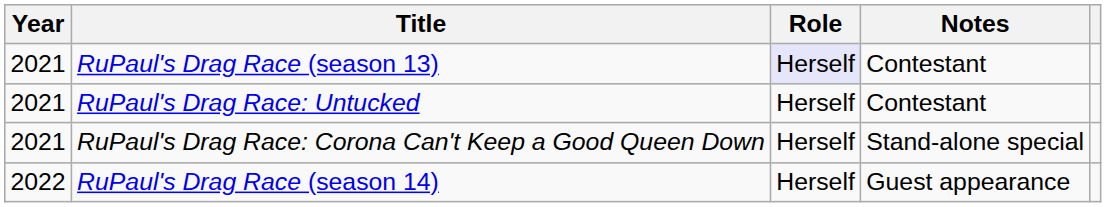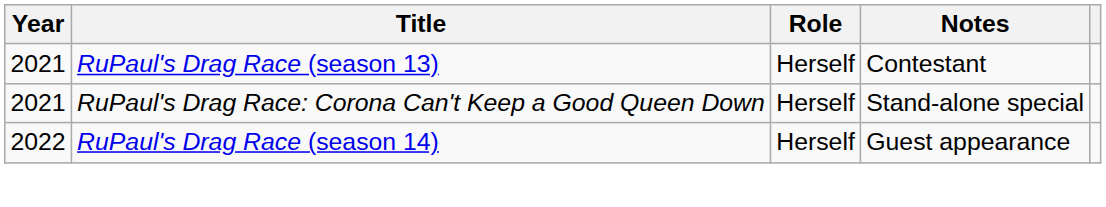 <table class="wikitable">
 <tr>
 <th>Year</th>
 <th>Title</th>
 <th>Role</th>
 <th>Notes</th>
 <th style="text-align: center;" class="unsortable"></th>
 </tr>
 <tr>
 <td>2021</td>
 <td><a href='#'><em>RuPaul's Drag Race</em> (season 13)</a></td>
-<td style="background: lavender;">Herself</td>
-<td>Contestant</td>
-<td></td>
-</tr>
-<tr>
-<td>2021</td>
-<td><em><a href='#'>RuPaul's Drag Race: Untucked</a></em></td>
 <td>Herself</td>
 <td>Contestant</td>
 <td></td>
 </tr>
 <tr>
 <td>2021</td>
 <td><em>RuPaul's Drag Race: Corona Can't Keep a Good Queen Down</em></td>
 <td>Herself</td>
 <td>Stand-alone special</td>
 <td></td>
 </tr>
 <tr>
 <td>2022</td>
 <td><a href='#'><em>RuPaul's Drag Race</em> (season 14)<em></a></td>
 <td>Herself</td>
 <td>Guest appearance</td>
 <td style="text-align: center;"></td>
 </tr>
 </table>
